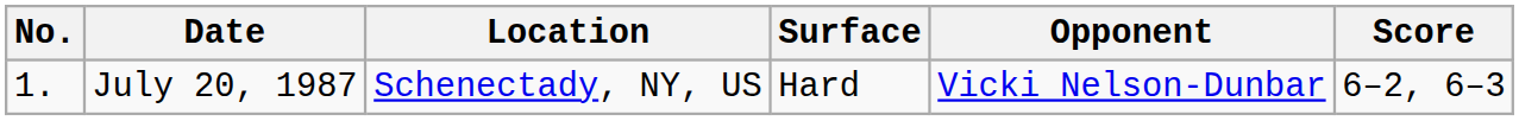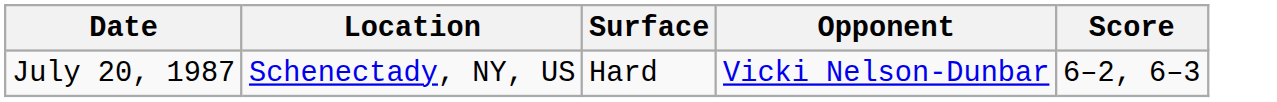 <table class="sortable wikitable" style="font-size:97%;">
 <tr>
-<th>No.</th>
 <th>Date</th>
 <th>Location</th>
 <th>Surface</th>
 <th>Opponent</th>
 <th>Score</th>
 </tr>
 <tr>
-<td>1.</td>
 <td>July 20, 1987</td>
 <td><a href='#'>Schenectady</a>, NY, US</td>
 <td>Hard</td>
 <td> <a href='#'>Vicki Nelson-Dunbar</a></td>
 <td>6–2, 6–3</td>
 </tr>
 </table>
